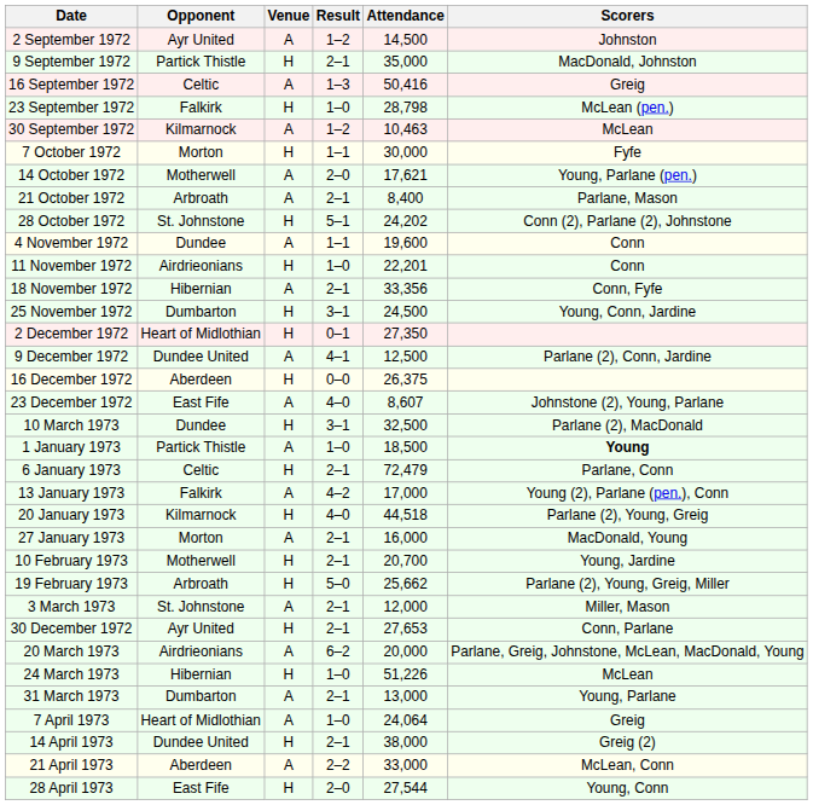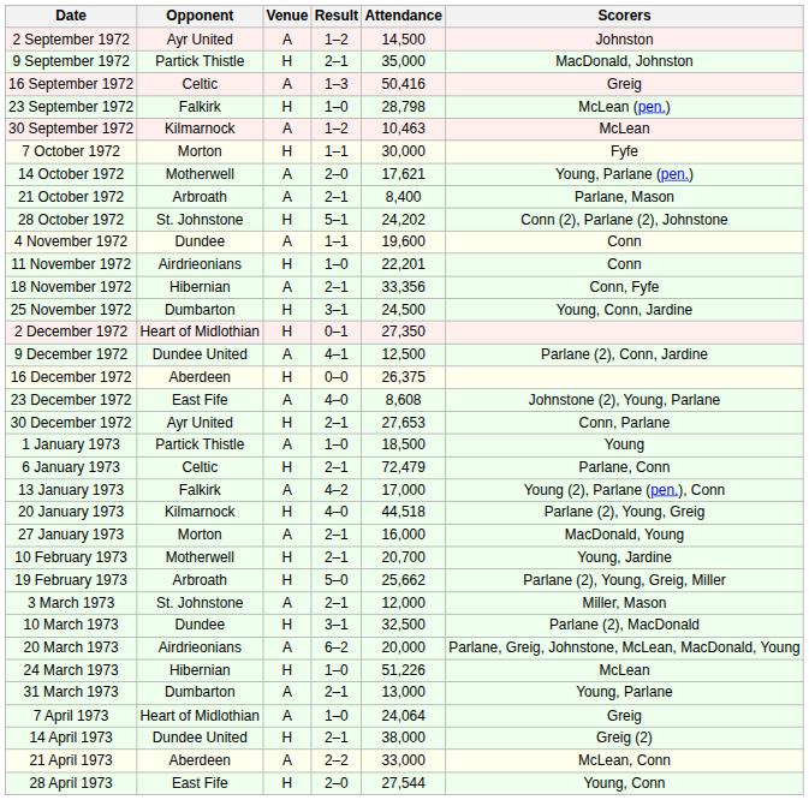 <table class="wikitable sortable" style="font-size:100%; text-align:center">
 <tr>
 <th>Date</th>
 <th>Opponent</th>
 <th>Venue</th>
 <th>Result</th>
 <th>Attendance</th>
 <th>Scorers</th>
 </tr>
 <tr bgcolor = "#FFEEEE">
 <td>2 September 1972</td>
 <td>Ayr United</td>
 <td>A</td>
 <td>1–2</td>
 <td>14,500</td>
 <td>Johnston</td>
 </tr>
 <tr bgcolor = "#EEFFEE">
 <td>9 September 1972</td>
 <td>Partick Thistle</td>
 <td>H</td>
 <td>2–1</td>
 <td>35,000</td>
 <td>MacDonald, Johnston</td>
 </tr>
 <tr bgcolor = "#FFEEEE">
 <td>16 September 1972</td>
 <td>Celtic</td>
 <td>A</td>
 <td>1–3</td>
 <td>50,416</td>
 <td>Greig</td>
 </tr>
 <tr bgcolor = "#EEFFEE">
 <td>23 September 1972</td>
 <td>Falkirk</td>
 <td>H</td>
 <td>1–0</td>
 <td>28,798</td>
 <td>McLean (<a href='#'>pen.</a>)</td>
 </tr>
 <tr bgcolor = "#FFEEEE">
 <td>30 September 1972</td>
 <td>Kilmarnock</td>
 <td>A</td>
 <td>1–2</td>
 <td>10,463</td>
 <td>McLean</td>
 </tr>
 <tr bgcolor = "#FFFFEE">
 <td>7 October 1972</td>
 <td>Morton</td>
 <td>H</td>
 <td>1–1</td>
 <td>30,000</td>
 <td>Fyfe</td>
 </tr>
 <tr bgcolor = "#EEFFEE">
 <td>14 October 1972</td>
 <td>Motherwell</td>
 <td>A</td>
 <td>2–0</td>
 <td>17,621</td>
 <td>Young, Parlane (<a href='#'>pen.</a>)</td>
 </tr>
 <tr bgcolor = "#EEFFEE">
 <td>21 October 1972</td>
 <td>Arbroath</td>
 <td>A</td>
 <td>2–1</td>
 <td>8,400</td>
 <td>Parlane, Mason</td>
 </tr>
 <tr bgcolor = "#EEFFEE">
 <td>28 October 1972</td>
 <td>St. Johnstone</td>
 <td>H</td>
 <td>5–1</td>
 <td>24,202</td>
 <td>Conn (2), Parlane (2), Johnstone</td>
 </tr>
 <tr bgcolor = "#FFFFEE">
 <td>4 November 1972</td>
 <td>Dundee</td>
 <td>A</td>
 <td>1–1</td>
 <td>19,600</td>
 <td>Conn</td>
 </tr>
 <tr bgcolor = "#EEFFEE">
 <td>11 November 1972</td>
 <td>Airdrieonians</td>
 <td>H</td>
 <td>1–0</td>
 <td>22,201</td>
 <td>Conn</td>
 </tr>
 <tr bgcolor = "#EEFFEE">
 <td>18 November 1972</td>
 <td>Hibernian</td>
 <td>A</td>
 <td>2–1</td>
 <td>33,356</td>
 <td>Conn, Fyfe</td>
 </tr>
 <tr bgcolor = "#EEFFEE">
 <td>25 November 1972</td>
 <td>Dumbarton</td>
 <td>H</td>
 <td>3–1</td>
 <td>24,500</td>
 <td>Young, Conn, Jardine</td>
 </tr>
 <tr bgcolor = "#FFEEEE">
 <td>2 December 1972</td>
 <td>Heart of Midlothian</td>
 <td>H</td>
 <td>0–1</td>
 <td>27,350</td>
 <td></td>
 </tr>
 <tr bgcolor = "#EEFFEE">
 <td>9 December 1972</td>
 <td>Dundee United</td>
 <td>A</td>
 <td>4–1</td>
 <td>12,500</td>
 <td>Parlane (2), Conn, Jardine</td>
 </tr>
 <tr bgcolor = "#FFFFEE">
 <td>16 December 1972</td>
 <td>Aberdeen</td>
 <td>H</td>
 <td>0–0</td>
 <td>26,375</td>
 <td></td>
 </tr>
 <tr bgcolor = "#EEFFEE">
 <td>23 December 1972</td>
 <td>East Fife</td>
 <td>A</td>
 <td>4–0</td>
-<td>8,607</td>
+<td>8,608</td>
 <td>Johnstone (2), Young, Parlane</td>
 </tr>
 <tr bgcolor = "#EEFFEE">
-<td>10 March 1973</td>
-<td>Dundee</td>
+<td>30 December 1972</td>
+<td>Ayr United</td>
 <td>H</td>
-<td>3–1</td>
-<td>32,500</td>
-<td>Parlane (2), MacDonald</td>
+<td>2–1</td>
+<td>27,653</td>
+<td>Conn, Parlane</td>
 </tr>
 <tr bgcolor = "#EEFFEE">
 <td>1 January 1973</td>
 <td>Partick Thistle</td>
 <td>A</td>
 <td>1–0</td>
 <td>18,500</td>
-<td><strong>Young</strong></td>
+<td>Young</td>
 </tr>
 <tr bgcolor = "#EEFFEE">
 <td>6 January 1973</td>
 <td>Celtic</td>
 <td>H</td>
 <td>2–1</td>
 <td>72,479</td>
 <td>Parlane, Conn</td>
 </tr>
 <tr bgcolor = "#EEFFEE">
 <td>13 January 1973</td>
 <td>Falkirk</td>
 <td>A</td>
 <td>4–2</td>
 <td>17,000</td>
 <td>Young (2), Parlane (<a href='#'>pen.</a>), Conn</td>
 </tr>
 <tr bgcolor = "#EEFFEE">
 <td>20 January 1973</td>
 <td>Kilmarnock</td>
 <td>H</td>
 <td>4–0</td>
 <td>44,518</td>
 <td>Parlane (2), Young, Greig</td>
 </tr>
 <tr bgcolor = "#EEFFEE">
 <td>27 January 1973</td>
 <td>Morton</td>
 <td>A</td>
 <td>2–1</td>
 <td>16,000</td>
 <td>MacDonald, Young</td>
 </tr>
 <tr bgcolor = "#EEFFEE">
 <td>10 February 1973</td>
 <td>Motherwell</td>
 <td>H</td>
 <td>2–1</td>
 <td>20,700</td>
 <td>Young, Jardine</td>
 </tr>
 <tr bgcolor = "#EEFFEE">
 <td>19 February 1973</td>
 <td>Arbroath</td>
 <td>H</td>
 <td>5–0</td>
 <td>25,662</td>
 <td>Parlane (2), Young, Greig, Miller</td>
 </tr>
 <tr bgcolor = "#EEFFEE">
 <td>3 March 1973</td>
 <td>St. Johnstone</td>
 <td>A</td>
 <td>2–1</td>
 <td>12,000</td>
 <td>Miller, Mason</td>
 </tr>
 <tr bgcolor = "#EEFFEE">
-<td>30 December 1972</td>
-<td>Ayr United</td>
+<td>10 March 1973</td>
+<td>Dundee</td>
 <td>H</td>
-<td>2–1</td>
-<td>27,653</td>
-<td>Conn, Parlane</td>
+<td>3–1</td>
+<td>32,500</td>
+<td>Parlane (2), MacDonald</td>
 </tr>
 <tr bgcolor = "#EEFFEE">
 <td>20 March 1973</td>
 <td>Airdrieonians</td>
 <td>A</td>
 <td>6–2</td>
 <td>20,000</td>
 <td>Parlane, Greig, Johnstone, McLean, MacDonald, Young</td>
 </tr>
 <tr bgcolor = "#EEFFEE">
 <td>24 March 1973</td>
 <td>Hibernian</td>
 <td>H</td>
 <td>1–0</td>
 <td>51,226</td>
 <td>McLean</td>
 </tr>
 <tr bgcolor = "#EEFFEE">
 <td>31 March 1973</td>
 <td>Dumbarton</td>
 <td>A</td>
 <td>2–1</td>
 <td>13,000</td>
 <td>Young, Parlane</td>
 </tr>
 <tr bgcolor = "#EEFFEE">
 <td>7 April 1973</td>
 <td>Heart of Midlothian</td>
 <td>A</td>
 <td>1–0</td>
 <td>24,064</td>
 <td>Greig</td>
 </tr>
 <tr bgcolor = "#EEFFEE">
 <td>14 April 1973</td>
 <td>Dundee United</td>
 <td>H</td>
 <td>2–1</td>
 <td>38,000</td>
 <td>Greig (2)</td>
 </tr>
 <tr bgcolor = "#FFFFEE">
 <td>21 April 1973</td>
 <td>Aberdeen</td>
 <td>A</td>
 <td>2–2</td>
 <td>33,000</td>
 <td>McLean, Conn</td>
 </tr>
 <tr bgcolor = "#EEFFEE">
 <td>28 April 1973</td>
 <td>East Fife</td>
 <td>H</td>
 <td>2–0</td>
 <td>27,544</td>
 <td>Young, Conn</td>
 </tr>
 </table>
